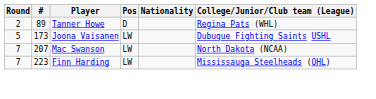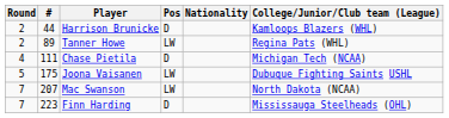 <table class="wikitable">
 <tr>
 <th>Round</th>
 <th>#</th>
 <th>Player</th>
 <th>Pos</th>
 <th>Nationality</th>
 <th>College/Junior/Club team (League)</th>
 </tr>
 <tr>
 <td style="text-align:center;">2</td>
+<td style="text-align:center;">44</td>
+<td><a href='#'>Harrison Brunicke</a></td>
+<td>D</td>
+<td></td>
+<td><a href='#'>Kamloops Blazers</a> (<a href='#'>WHL</a>)</td>
+</tr>
+<tr>
+<td style="text-align:center;">2</td>
 <td style="text-align:center;">89</td>
 <td><a href='#'>Tanner Howe</a></td>
-<td>D</td>
+<td>LW</td>
 <td></td>
 <td><a href='#'>Regina Pats</a> (WHL)</td>
 </tr>
 <tr>
+<td style="text-align:center;">4</td>
+<td style="text-align:center;">111</td>
+<td><a href='#'>Chase Pietila</a></td>
+<td>D</td>
+<td></td>
+<td><a href='#'>Michigan Tech</a> (<a href='#'>NCAA</a>)</td>
+</tr>
+<tr>
 <td style="text-align:center;">5</td>
-<td style="text-align:center;">173</td>
+<td style="text-align:center;">175</td>
 <td><a href='#'>Joona Vaisanen</a></td>
 <td>LW</td>
 <td></td>
 <td><a href='#'>Dubuque Fighting Saints</a> <a href='#'>USHL</a></td>
 </tr>
 <tr>
 <td style="text-align:center;">7</td>
 <td style="text-align:center;">207</td>
 <td><a href='#'>Mac Swanson</a></td>
 <td>LW</td>
 <td></td>
 <td><a href='#'>North Dakota</a> (NCAA)</td>
 </tr>
 <tr>
 <td style="text-align:center;">7</td>
 <td style="text-align:center;">223</td>
 <td><a href='#'>Finn Harding</a></td>
-<td>LW</td>
+<td>D</td>
 <td></td>
 <td><a href='#'>Mississauga Steelheads</a> (<a href='#'>OHL</a>)</td>
 </tr>
 </table>
